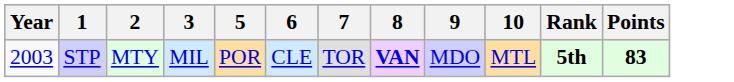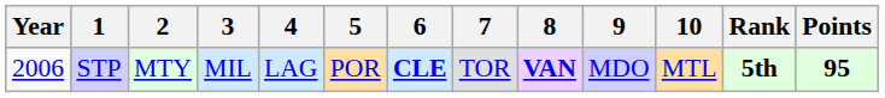 <table class="wikitable" style="text-align:center; font-size:85%">
 <tr>
 <th>Year</th>
 <th>1</th>
 <th>2</th>
 <th>3</th>
+<th>4</th>
 <th>5</th>
 <th>6</th>
 <th>7</th>
 <th>8</th>
 <th>9</th>
 <th>10</th>
 <th>Rank</th>
 <th>Points</th>
 </tr>
 <tr>
-<td><a href='#'>2003</a></td>
+<td><a href='#'>2006</a></td>
 <td style="background:#CFCFFF;"><a href='#'>STP</a><br></td>
 <td style="background:#DFFFDF;"><a href='#'>MTY</a><br></td>
 <td style="background:#CFEAFF;"><a href='#'>MIL</a><br></td>
+<td style="background:#CFEAFF;"><a href='#'>LAG</a><br></td>
 <td style="background:#FFDF9F;"><a href='#'>POR</a><br></td>
-<td style="background:#CFEAFF;"><a href='#'>CLE</a><br></td>
+<td style="background:#CFEAFF;"><strong><a href='#'>CLE</a><br></strong></td>
 <td style="background:#DFDFDF;"><a href='#'>TOR</a><br></td>
 <td style="background:#EFCFFF;"><strong><a href='#'>VAN</a><br></strong></td>
 <td style="background:#CFCFFF;"><a href='#'>MDO</a><br></td>
 <td style="background:#FFDF9F;"><a href='#'>MTL</a><br></td>
 <td style="background:#DFFFDF;"><strong>5th</strong></td>
-<td style="background:#DFFFDF;"><strong>83</strong></td>
+<td style="background:#DFFFDF;"><strong>95</strong></td>
 </tr>
 </table>
